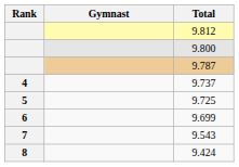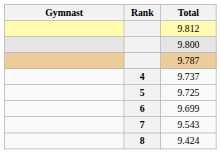 <table class="wikitable sortable" style="text-align:center; font-size:95%">
 <tr>
+<th scope="col" style="width:180px;">Gymnast</th>
 <th scope="col" style="width:50px;">Rank</th>
-<th scope="col" style="width:180px;">Gymnast</th>
 <th scope="col" style="width:80px;">Total</th>
 </tr>
 <tr style="background:#fffcaf;">
+<td style="text-align:left;"></td>
 <th scope=row style="text-align:center"></th>
-<td style="text-align:left;"></td>
 <td>9.812</td>
 </tr>
 <tr style="background:#e5e5e5;">
+<td style="text-align:left;"></td>
 <th scope=row style="text-align:center"></th>
-<td style="text-align:left;"></td>
 <td>9.800</td>
 </tr>
 <tr style="background:#ec9;">
+<td style="text-align:left;"></td>
 <th scope=row style="text-align:center"></th>
-<td style="text-align:left;"></td>
 <td>9.787</td>
 </tr>
 <tr>
+<td style="text-align:left;"></td>
 <th scope=row style="text-align:center">4</th>
-<td style="text-align:left;"></td>
 <td>9.737</td>
 </tr>
 <tr>
+<td style="text-align:left;"></td>
 <th scope=row style="text-align:center">5</th>
-<td style="text-align:left;"></td>
 <td>9.725</td>
 </tr>
 <tr>
+<td style="text-align:left;"></td>
 <th scope=row style="text-align:center">6</th>
-<td style="text-align:left;"></td>
 <td>9.699</td>
 </tr>
 <tr>
+<td style="text-align:left;"></td>
 <th scope=row style="text-align:center">7</th>
-<td style="text-align:left;"></td>
 <td>9.543</td>
 </tr>
 <tr>
+<td style="text-align:left;"></td>
 <th scope=row style="text-align:center">8</th>
-<td style="text-align:left;"></td>
 <td>9.424</td>
 </tr>
 </table>
